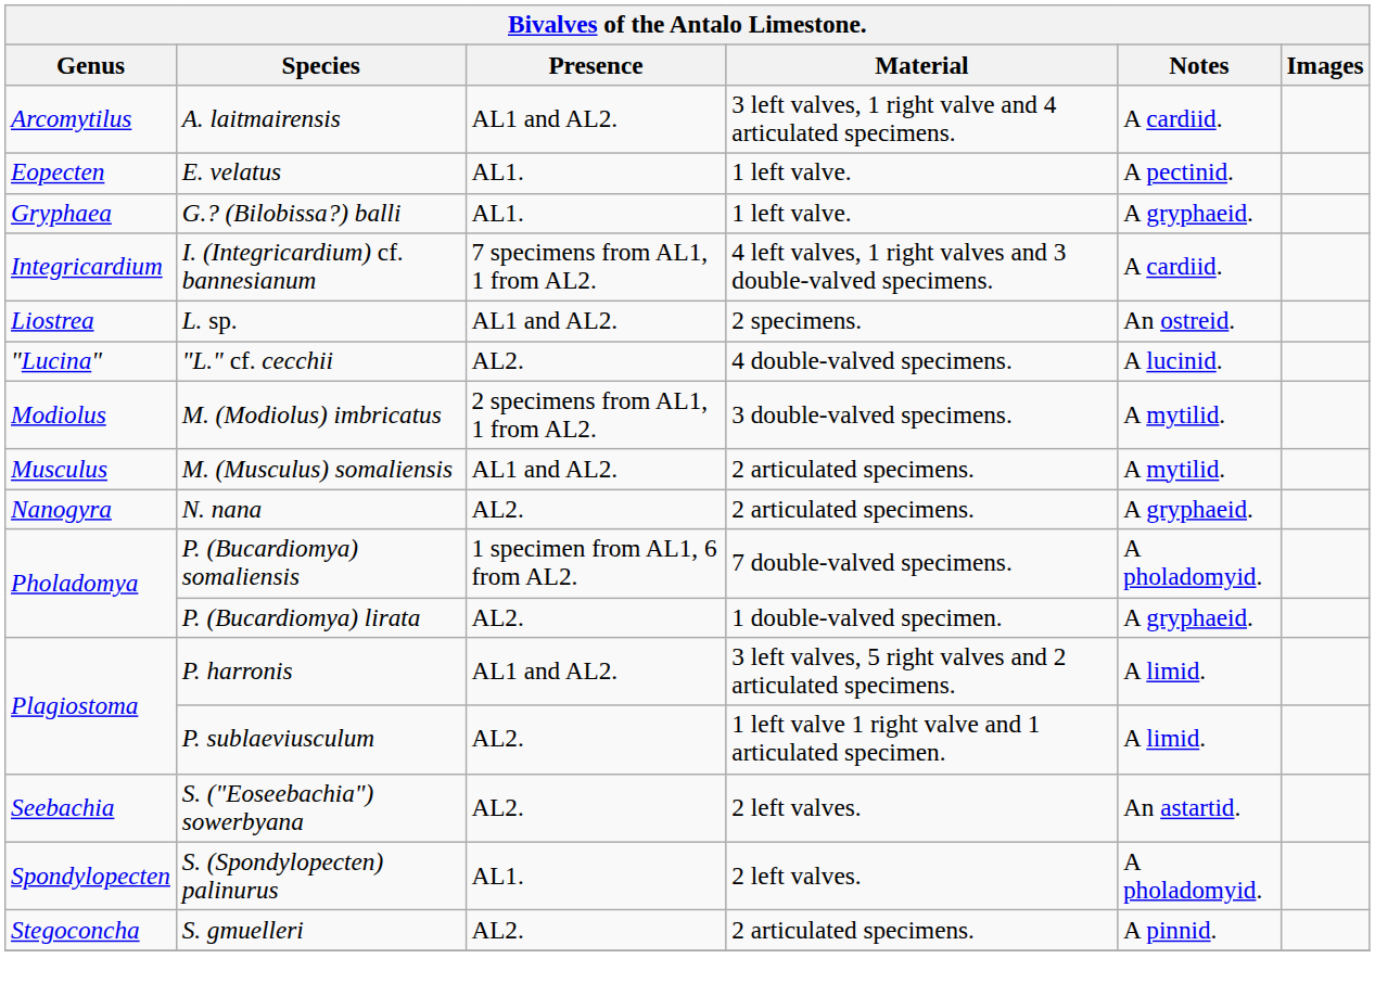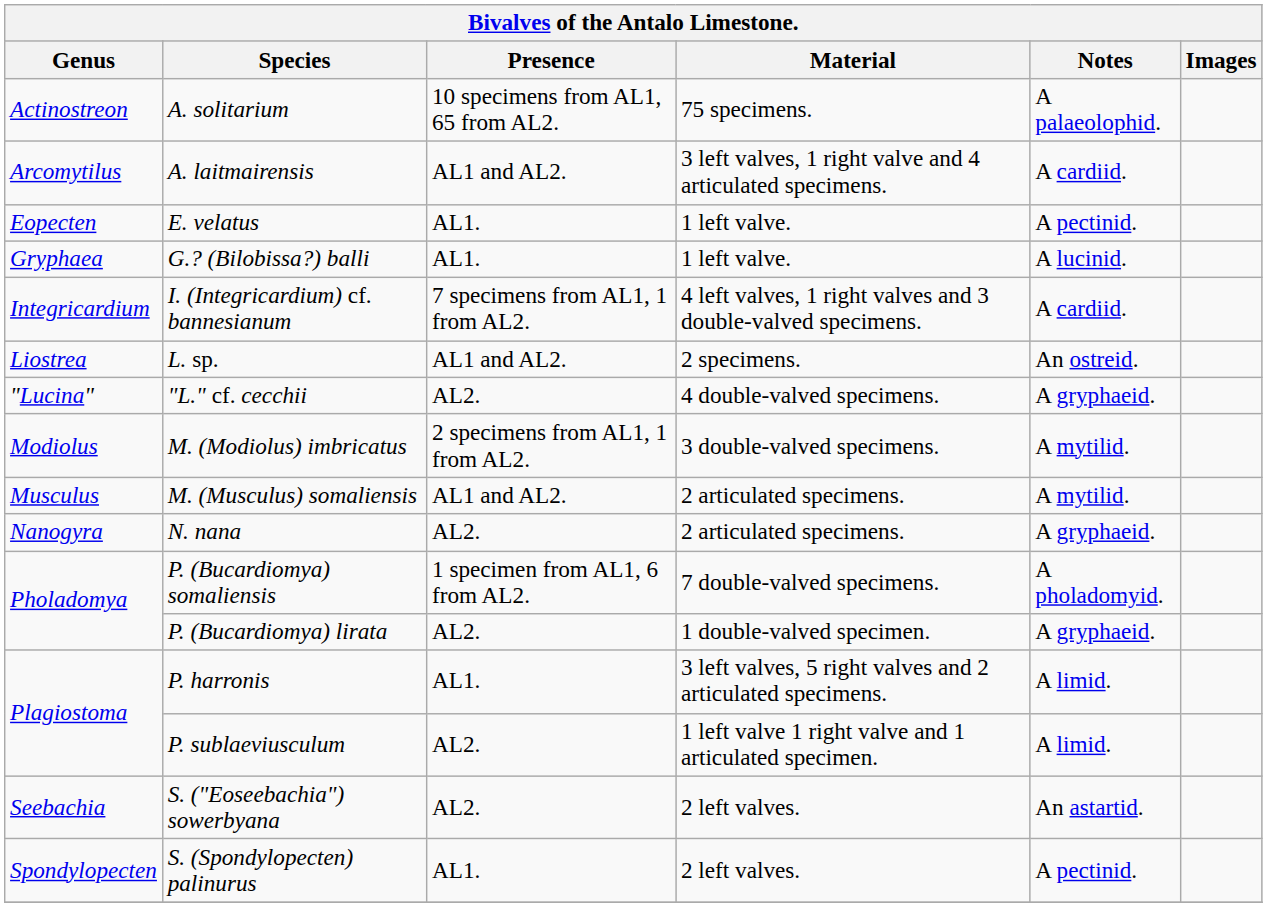 <table class="wikitable" align="center">
 <tr>
 <th colspan="6" align="center"><strong><a href='#'>Bivalves</a> of the Antalo Limestone.</strong></th>
 </tr>
 <tr>
 <th>Genus</th>
 <th>Species</th>
 <th>Presence</th>
 <th><strong>Material</strong></th>
 <th>Notes</th>
 <th>Images</th>
+</tr>
+<tr>
+<td><em><a href='#'>Actinostreon</a></em></td>
+<td><em>A. solitarium</em></td>
+<td>10 specimens from AL1, 65 from AL2.</td>
+<td>75 specimens.</td>
+<td>A <a href='#'>palaeolophid</a>.</td>
+<td></td>
 </tr>
 <tr>
 <td><em><a href='#'>Arcomytilus</a></em></td>
 <td><em>A. laitmairensis</em></td>
 <td>AL1 and AL2.</td>
 <td>3 left valves, 1 right valve and 4 articulated specimens.</td>
 <td>A <a href='#'>cardiid</a>.</td>
 <td></td>
 </tr>
 <tr>
 <td><em><a href='#'>Eopecten</a></em></td>
 <td><em>E. velatus</em></td>
 <td>AL1.</td>
 <td>1 left valve.</td>
 <td>A <a href='#'>pectinid</a>.</td>
 <td></td>
 </tr>
 <tr>
 <td><em><a href='#'>Gryphaea</a></em></td>
 <td><em>G.? (Bilobissa?) balli</em></td>
 <td>AL1.</td>
 <td>1 left valve.</td>
-<td>A <a href='#'>gryphaeid</a>.</td>
+<td>A <a href='#'>lucinid</a>.</td>
 <td></td>
 </tr>
 <tr>
 <td><em><a href='#'>Integricardium</a></em></td>
 <td><em>I. (Integricardium)</em> cf. <em>bannesianum</em></td>
 <td>7 specimens from AL1, 1 from AL2.</td>
 <td>4 left valves, 1 right valves and 3 double-valved specimens.</td>
 <td>A <a href='#'>cardiid</a>.</td>
 <td></td>
 </tr>
 <tr>
 <td><em><a href='#'>Liostrea</a></em></td>
 <td><em>L.</em> sp.</td>
 <td>AL1 and AL2.</td>
 <td>2 specimens.</td>
 <td>An <a href='#'>ostreid</a>.</td>
 <td></td>
 </tr>
 <tr>
 <td><em>"<a href='#'>Lucina</a>"</em></td>
 <td><em>"L."</em> cf. <em>cecchii</em></td>
 <td>AL2.</td>
 <td>4 double-valved specimens.</td>
-<td>A <a href='#'>lucinid</a>.</td>
+<td>A <a href='#'>gryphaeid</a>.</td>
 <td></td>
 </tr>
 <tr>
 <td><em><a href='#'>Modiolus</a></em></td>
 <td><em>M. (Modiolus) imbricatus</em></td>
 <td>2 specimens from AL1, 1 from AL2.</td>
 <td>3 double-valved specimens.</td>
 <td>A <a href='#'>mytilid</a>.</td>
 <td></td>
 </tr>
 <tr>
 <td><em><a href='#'>Musculus</a></em></td>
 <td><em>M. (Musculus) somaliensis</em></td>
 <td>AL1 and AL2.</td>
 <td>2 articulated specimens.</td>
 <td>A <a href='#'>mytilid</a>.</td>
 <td></td>
 </tr>
 <tr>
 <td><em><a href='#'>Nanogyra</a></em></td>
 <td><em>N. nana</em></td>
 <td>AL2.</td>
 <td>2 articulated specimens.</td>
 <td>A <a href='#'>gryphaeid</a>.</td>
 <td></td>
 </tr>
 <tr>
 <td rowspan=2><em><a href='#'>Pholadomya</a></em></td>
 <td><em>P. (Bucardiomya) somaliensis</em></td>
 <td>1 specimen from AL1, 6 from AL2.</td>
 <td>7 double-valved specimens.</td>
 <td>A <a href='#'>pholadomyid</a>.</td>
 <td></td>
 </tr>
 <tr>
 <td><em>P. (Bucardiomya) lirata</em></td>
 <td>AL2.</td>
 <td>1 double-valved specimen.</td>
 <td>A <a href='#'>gryphaeid</a>.</td>
 <td></td>
 </tr>
 <tr>
 <td rowspan="2"><em><a href='#'>Plagiostoma</a></em></td>
 <td><em>P. harronis</em></td>
-<td>AL1 and AL2.</td>
+<td>AL1.</td>
 <td>3 left valves, 5 right valves and 2 articulated specimens.</td>
 <td>A <a href='#'>limid</a>.</td>
 <td></td>
 </tr>
 <tr>
 <td><em>P. sublaeviusculum</em></td>
 <td>AL2.</td>
 <td>1 left valve 1 right valve and 1 articulated specimen.</td>
 <td>A <a href='#'>limid</a>.</td>
 <td></td>
 </tr>
 <tr>
 <td><em><a href='#'>Seebachia</a></em></td>
 <td><em>S. ("Eoseebachia") sowerbyana</em></td>
 <td>AL2.</td>
 <td>2 left valves.</td>
 <td>An <a href='#'>astartid</a>.</td>
 <td></td>
 </tr>
 <tr>
 <td><em><a href='#'>Spondylopecten</a></em></td>
 <td><em>S. (Spondylopecten) palinurus</em></td>
 <td>AL1.</td>
 <td>2 left valves.</td>
-<td>A <a href='#'>pholadomyid</a>.</td>
-<td></td>
-</tr>
-<tr>
-<td><em><a href='#'>Stegoconcha</a></em></td>
-<td><em>S. gmuelleri</em></td>
-<td>AL2.</td>
-<td>2 articulated specimens.</td>
-<td>A <a href='#'>pinnid</a>.</td>
+<td>A <a href='#'>pectinid</a>.</td>
 <td></td>
 </tr>
 <tr>
 </tr>
 </table>
